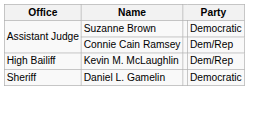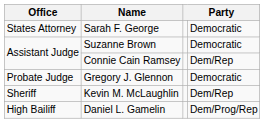 <table class="wikitable sortable">
 <tr>
 <th>Office</th>
 <th>Name</th>
 <th colspan="2">Party</th>
+</tr>
+<tr>
+<td>States Attorney</td>
+<td>Sarah F. George</td>
+<td></td>
+<td>Democratic</td>
 </tr>
 <tr>
 <td rowspan=2>Assistant Judge</td>
 <td>Suzanne Brown</td>
 <td></td>
 <td>Democratic</td>
 </tr>
 <tr>
 <td>Connie Cain Ramsey</td>
 <td></td>
 <td>Dem/Rep</td>
 </tr>
 <tr>
-<td>High Bailiff</td>
+<td>Probate Judge</td>
+<td>Gregory J. Glennon</td>
+<td></td>
+<td>Democratic</td>
+</tr>
+<tr>
+<td>Sheriff</td>
 <td>Kevin M. McLaughlin</td>
 <td></td>
 <td>Dem/Rep</td>
 </tr>
 <tr>
-<td>Sheriff</td>
+<td>High Bailiff</td>
 <td>Daniel L. Gamelin</td>
 <td></td>
-<td>Democratic</td>
+<td>Dem/Prog/Rep</td>
 </tr>
 </table>
